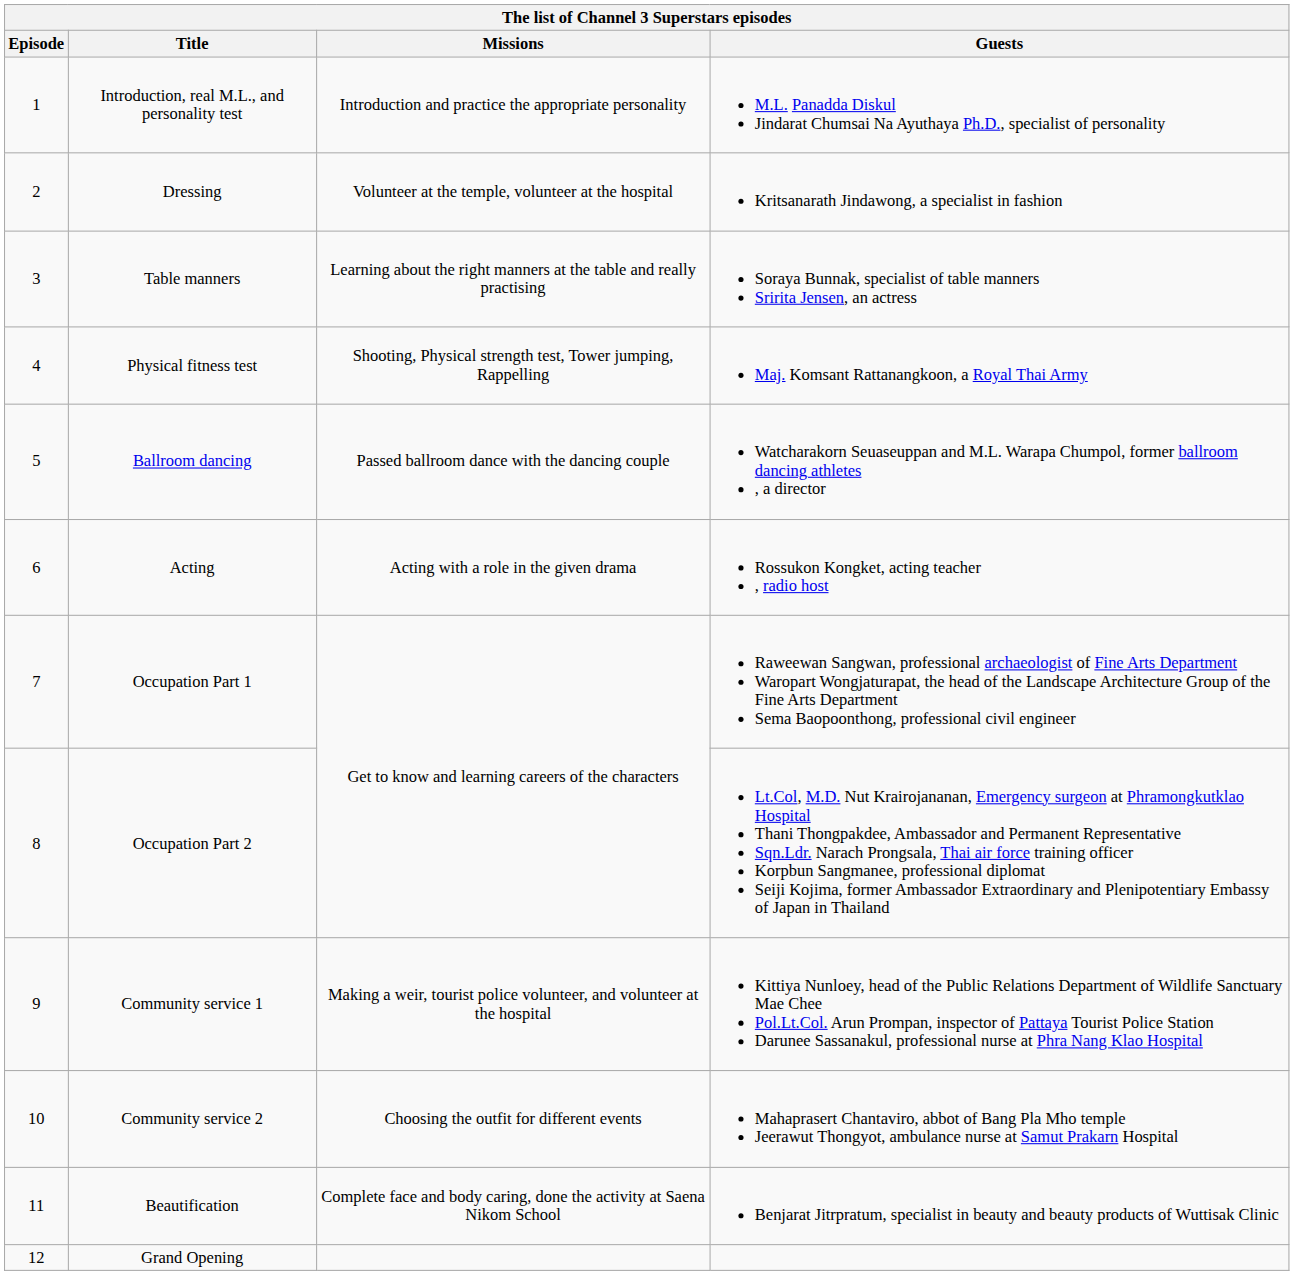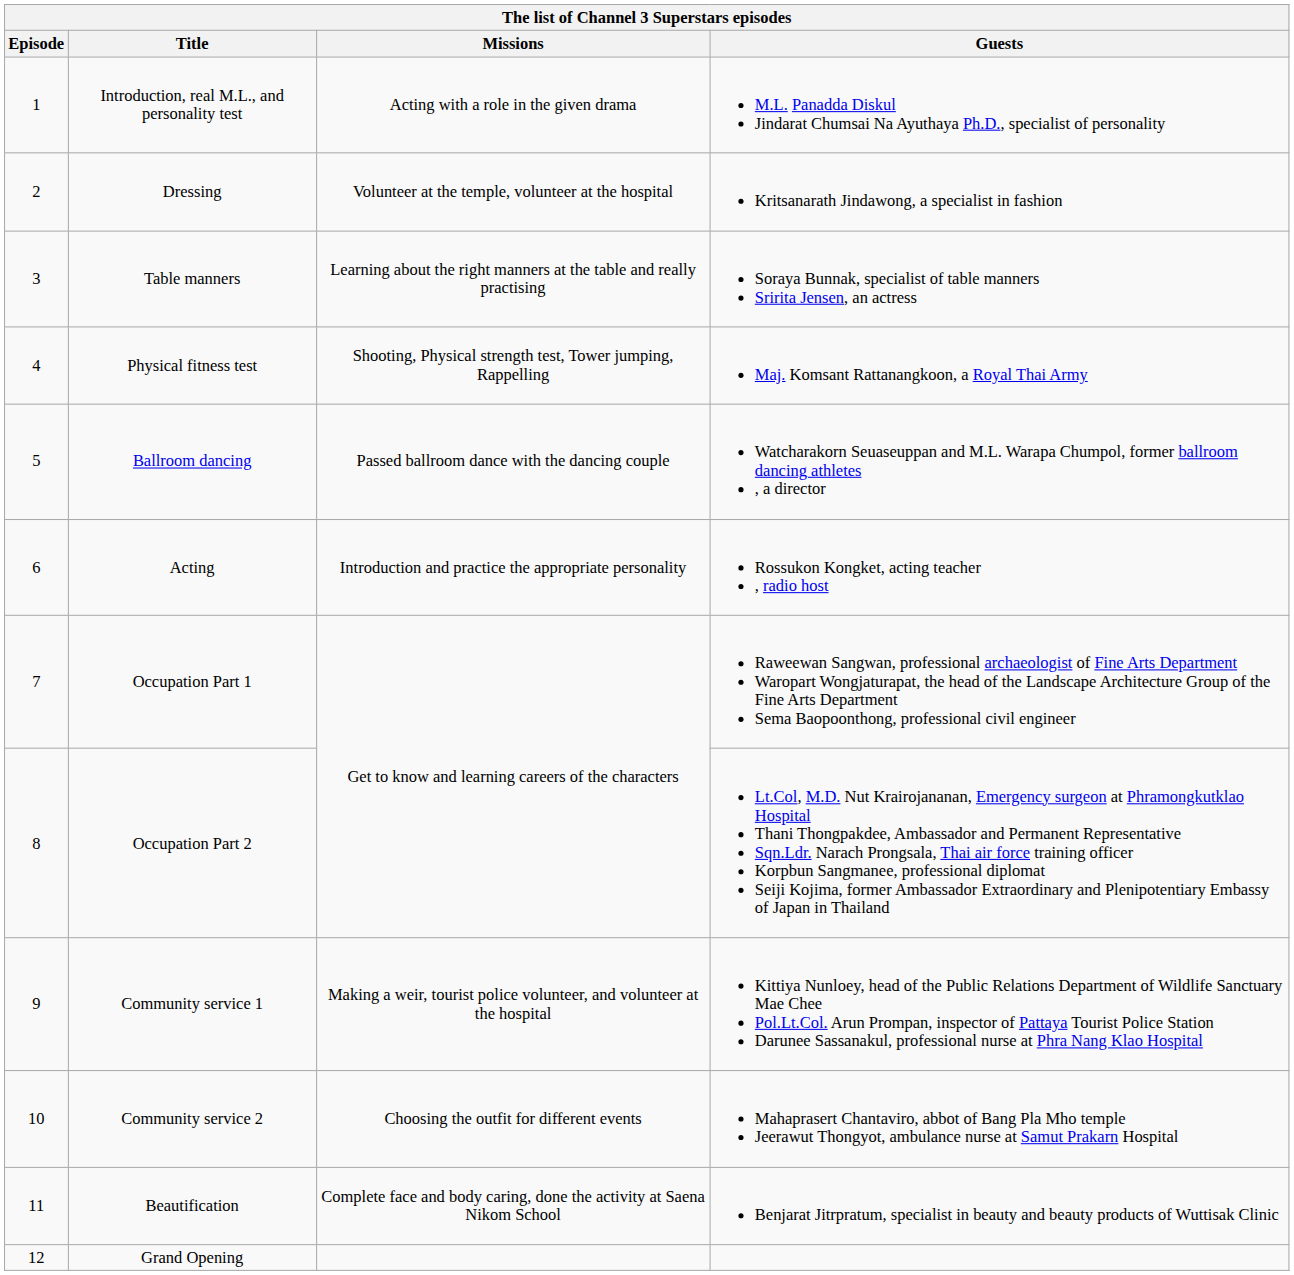 <table class="wikitable plainrowheaders collapsible collapsed" style="text-align:center">
 <tr>
 <th colspan="10">The list of Channel 3 Superstars episodes</th>
 </tr>
 <tr>
 <th> Episode</th>
 <th>Title</th>
 <th>Missions</th>
 <th>Guests</th>
 </tr>
 <tr>
 <td>1</td>
 <td>Introduction, real M.L., and personality test</td>
-<td>Introduction and practice the appropriate personality</td>
+<td>Acting with a role in the given drama</td>
 <td style="text-align:left"><br><ul><li><a href='#'>M.L.</a> <a href='#'>Panadda Diskul</a></li><li>Jindarat Chumsai Na Ayuthaya <a href='#'>Ph.D.</a>, specialist of personality</li></ul></td>
 </tr>
 <tr>
 <td>2</td>
 <td>Dressing</td>
 <td>Volunteer at the temple, volunteer at the hospital</td>
 <td style="text-align:left"><br><ul><li>Kritsanarath Jindawong, a specialist in fashion</li></ul></td>
 </tr>
 <tr>
 <td>3</td>
 <td>Table manners</td>
 <td>Learning about the right manners at the table and really practising</td>
 <td style="text-align:left"><br><ul><li>Soraya Bunnak, specialist of table manners</li><li><a href='#'>Sririta Jensen</a>, an actress</li></ul></td>
 </tr>
 <tr>
 <td>4</td>
 <td>Physical fitness test</td>
 <td>Shooting, Physical strength test, Tower jumping, Rappelling</td>
 <td style="text-align:left"><br><ul><li><a href='#'>Maj.</a> Komsant Rattanangkoon, a <a href='#'>Royal Thai Army</a></li></ul></td>
 </tr>
 <tr>
 <td>5</td>
 <td><a href='#'>Ballroom dancing</a></td>
 <td>Passed ballroom dance with the dancing couple</td>
 <td style="text-align:left"><br><ul><li>Watcharakorn Seuaseuppan and M.L. Warapa Chumpol, former <a href='#'>ballroom dancing athletes</a></li><li>, a director</li></ul></td>
 </tr>
 <tr>
 <td>6</td>
 <td>Acting</td>
-<td>Acting with a role in the given drama</td>
+<td>Introduction and practice the appropriate personality</td>
 <td style="text-align:left"><br><ul><li>Rossukon Kongket, acting teacher</li><li>, <a href='#'>radio host</a></li></ul></td>
 </tr>
 <tr>
 <td>7</td>
 <td>Occupation Part 1</td>
 <td rowspan="2">Get to know and learning careers of the characters</td>
 <td style="text-align:left"><br><ul><li>Raweewan Sangwan, professional <a href='#'>archaeologist</a> of <a href='#'>Fine Arts Department</a></li><li>Waropart Wongjaturapat, the head of the Landscape Architecture Group of the Fine Arts Department</li><li>Sema Baopoonthong, professional civil engineer</li></ul></td>
 </tr>
 <tr>
 <td>8</td>
 <td>Occupation Part 2</td>
 <td style="text-align:left"><br><ul><li><a href='#'>Lt.Col</a>, <a href='#'>M.D.</a> Nut Krairojananan, <a href='#'>Emergency surgeon</a> at <a href='#'>Phramongkutklao Hospital</a></li><li>Thani Thongpakdee, Ambassador and Permanent Representative</li><li><a href='#'>Sqn.Ldr.</a> Narach Prongsala, <a href='#'>Thai air force</a> training officer</li><li>Korpbun Sangmanee, professional diplomat</li><li>Seiji Kojima, former Ambassador Extraordinary and Plenipotentiary Embassy of Japan in Thailand</li></ul></td>
 </tr>
 <tr>
 <td>9</td>
 <td>Community service 1</td>
 <td>Making a weir, tourist police volunteer, and volunteer at the hospital</td>
 <td style="text-align:left"><br><ul><li>Kittiya Nunloey, head of the Public Relations Department of Wildlife Sanctuary Mae Chee</li><li><a href='#'>Pol.Lt.Col.</a> Arun Prompan, inspector of <a href='#'>Pattaya</a> Tourist Police Station</li><li>Darunee Sassanakul, professional nurse at <a href='#'>Phra Nang Klao Hospital</a></li></ul></td>
 </tr>
 <tr>
 <td>10</td>
 <td>Community service 2</td>
 <td>Choosing the outfit for different events</td>
 <td style="text-align:left"><br><ul><li>Mahaprasert Chantaviro, abbot of Bang Pla Mho temple</li><li>Jeerawut Thongyot, ambulance nurse at <a href='#'>Samut Prakarn</a> Hospital</li></ul></td>
 </tr>
 <tr>
 <td>11</td>
 <td>Beautification</td>
 <td>Complete face and body caring, done the activity at Saena Nikom School</td>
 <td style="text-align:left"><br><ul><li>Benjarat Jitrpratum, specialist in beauty and beauty products of Wuttisak Clinic</li></ul></td>
 </tr>
 <tr>
 <td>12</td>
 <td>Grand Opening</td>
 <td></td>
 <td></td>
 </tr>
 </table>
